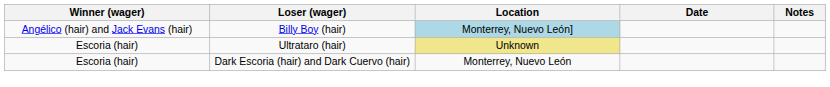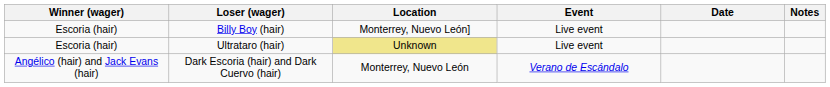 <table class="wikitable sortable" width=100%  style="text-align: center">
 <tr>
 <th width=20% scope="col">Winner (wager)</th>
 <th width=20% scope="col">Loser (wager)</th>
 <th width=20% scope="col">Location</th>
+<th width=20% scope="col">Event</th>
 <th width=15% scope="col">Date</th>
 <th class="unsortable" width=5% scope="col">Notes</th>
 </tr>
 <tr>
-<td><a href='#'>Angélico</a> (hair) and <a href='#'>Jack Evans</a> (hair)</td>
+<td>Escoria (hair)</td>
 <td><a href='#'>Billy Boy</a> (hair)</td>
-<td style="background: lightblue;">Monterrey, Nuevo León]</td>
+<td>Monterrey, Nuevo León]</td>
+<td>Live event</td>
 <td></td>
 <td></td>
 </tr>
 <tr>
 <td>Escoria (hair)</td>
 <td>Ultrataro (hair)</td>
 <td style="background: khaki;">Unknown</td>
+<td>Live event</td>
 <td></td>
 <td></td>
 </tr>
 <tr>
-<td>Escoria (hair)</td>
+<td><a href='#'>Angélico</a> (hair) and <a href='#'>Jack Evans</a> (hair)</td>
 <td>Dark Escoria (hair) and Dark Cuervo (hair)</td>
 <td>Monterrey, Nuevo León</td>
+<td><em><a href='#'>Verano de Escándalo</a></em></td>
 <td></td>
 <td></td>
 </tr>
 </table>
